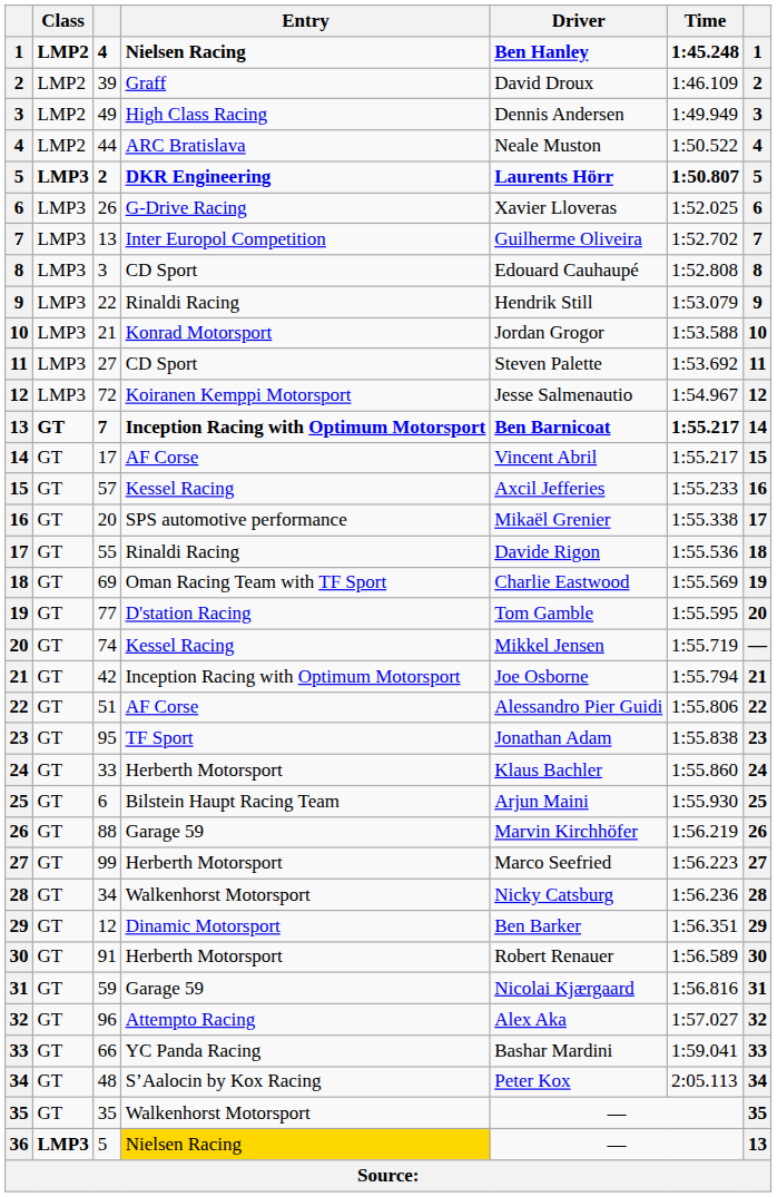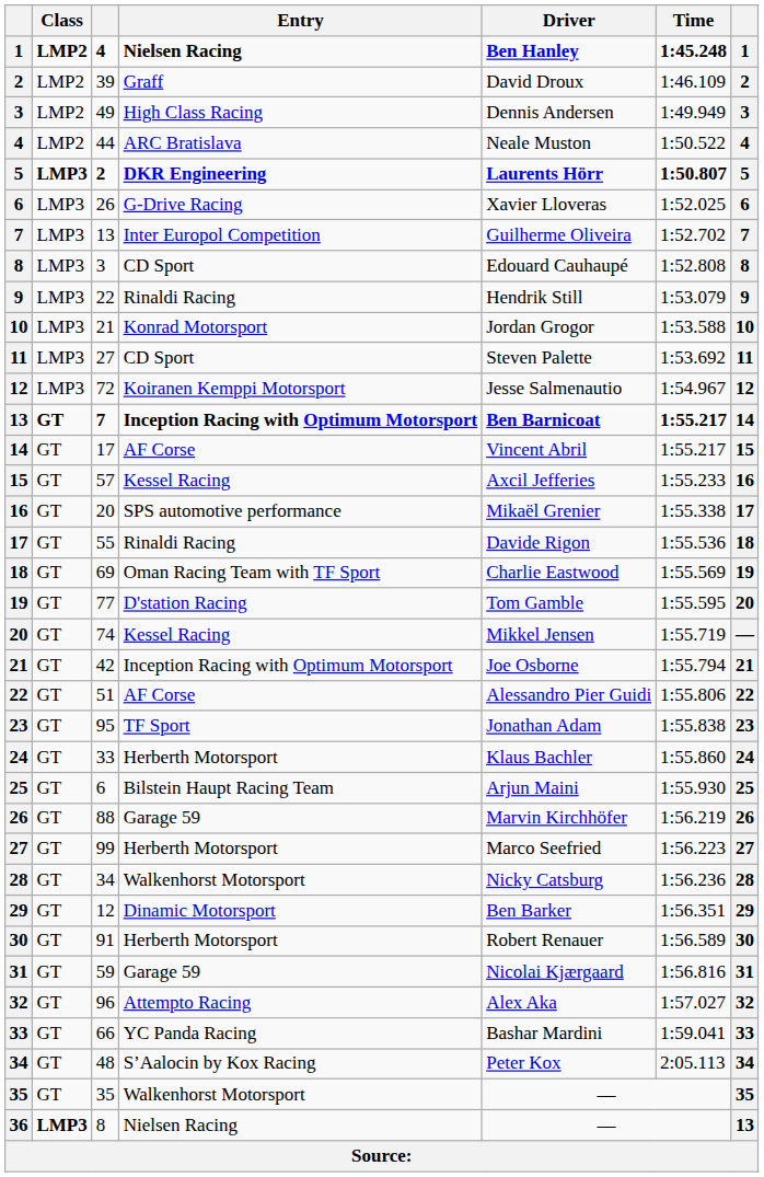 <table class="wikitable sortable" style="font-size:90%;">
 <tr>
 <th></th>
 <th class="unsortable">Class</th>
 <th class="unsortable"></th>
 <th class="unsortable">Entry</th>
 <th class="unsortable">Driver</th>
 <th class="unsortable">Time</th>
 <th></th>
 </tr>
 <tr>
 <th>1</th>
 <td><strong>LMP2</strong></td>
 <td><strong>4</strong></td>
 <td><strong> Nielsen Racing</strong></td>
 <td><strong> <a href='#'>Ben Hanley</a></strong></td>
 <td><strong>1:45.248</strong></td>
 <th>1</th>
 </tr>
 <tr>
 <th>2</th>
 <td>LMP2</td>
 <td>39</td>
 <td> <a href='#'>Graff</a></td>
 <td> David Droux</td>
 <td>1:46.109</td>
 <th>2</th>
 </tr>
 <tr>
 <th>3</th>
 <td>LMP2</td>
 <td>49</td>
 <td> <a href='#'>High Class Racing</a></td>
 <td> Dennis Andersen</td>
 <td>1:49.949</td>
 <th>3</th>
 </tr>
 <tr>
 <th>4</th>
 <td>LMP2</td>
 <td>44</td>
 <td> <a href='#'>ARC Bratislava</a></td>
 <td> Neale Muston</td>
 <td>1:50.522</td>
 <th>4</th>
 </tr>
 <tr>
 <th>5</th>
 <td><strong>LMP3</strong></td>
 <td><strong>2</strong></td>
 <td><strong> <a href='#'>DKR Engineering</a></strong></td>
 <td><strong> <a href='#'>Laurents Hörr</a></strong></td>
 <td><strong>1:50.807</strong></td>
 <th>5</th>
 </tr>
 <tr>
 <th>6</th>
 <td>LMP3</td>
 <td>26</td>
 <td> <a href='#'>G-Drive Racing</a></td>
 <td> Xavier Lloveras</td>
 <td>1:52.025</td>
 <th>6</th>
 </tr>
 <tr>
 <th>7</th>
 <td>LMP3</td>
 <td>13</td>
 <td> <a href='#'>Inter Europol Competition</a></td>
 <td> <a href='#'>Guilherme Oliveira</a></td>
 <td>1:52.702</td>
 <th>7</th>
 </tr>
 <tr>
 <th>8</th>
 <td>LMP3</td>
 <td>3</td>
 <td> CD Sport</td>
 <td> Edouard Cauhaupé</td>
 <td>1:52.808</td>
 <th>8</th>
 </tr>
 <tr>
 <th>9</th>
 <td>LMP3</td>
 <td>22</td>
 <td> Rinaldi Racing</td>
 <td> Hendrik Still</td>
 <td>1:53.079</td>
 <th>9</th>
 </tr>
 <tr>
 <th>10</th>
 <td>LMP3</td>
 <td>21</td>
 <td> <a href='#'>Konrad Motorsport</a></td>
 <td> Jordan Grogor</td>
 <td>1:53.588</td>
 <th>10</th>
 </tr>
 <tr>
 <th>11</th>
 <td>LMP3</td>
 <td>27</td>
 <td> CD Sport</td>
 <td> Steven Palette</td>
 <td>1:53.692</td>
 <th>11</th>
 </tr>
 <tr>
 <th>12</th>
 <td>LMP3</td>
 <td>72</td>
 <td> <a href='#'>Koiranen Kemppi Motorsport</a></td>
 <td> Jesse Salmenautio</td>
 <td>1:54.967</td>
 <th>12</th>
 </tr>
 <tr>
 <th>13</th>
 <td><strong>GT</strong></td>
 <td><strong>7</strong></td>
 <td><strong> Inception Racing with <a href='#'>Optimum Motorsport</a></strong></td>
 <td><strong> <a href='#'>Ben Barnicoat</a></strong></td>
 <td><strong>1:55.217</strong></td>
 <th>14</th>
 </tr>
 <tr>
 <th>14</th>
 <td>GT</td>
 <td>17</td>
 <td> <a href='#'>AF Corse</a></td>
 <td> <a href='#'>Vincent Abril</a></td>
 <td>1:55.217</td>
 <th>15</th>
 </tr>
 <tr>
 <th>15</th>
 <td>GT</td>
 <td>57</td>
 <td> <a href='#'>Kessel Racing</a></td>
 <td> <a href='#'>Axcil Jefferies</a></td>
 <td>1:55.233</td>
 <th>16</th>
 </tr>
 <tr>
 <th>16</th>
 <td>GT</td>
 <td>20</td>
 <td> SPS automotive performance</td>
 <td> <a href='#'>Mikaël Grenier</a></td>
 <td>1:55.338</td>
 <th>17</th>
 </tr>
 <tr>
 <th>17</th>
 <td>GT</td>
 <td>55</td>
 <td> Rinaldi Racing</td>
 <td> <a href='#'>Davide Rigon</a></td>
 <td>1:55.536</td>
 <th>18</th>
 </tr>
 <tr>
 <th>18</th>
 <td>GT</td>
 <td>69</td>
 <td> Oman Racing Team with <a href='#'>TF Sport</a></td>
 <td> <a href='#'>Charlie Eastwood</a></td>
 <td>1:55.569</td>
 <th>19</th>
 </tr>
 <tr>
 <th>19</th>
 <td>GT</td>
 <td>77</td>
 <td> <a href='#'>D'station Racing</a></td>
 <td> <a href='#'>Tom Gamble</a></td>
 <td>1:55.595</td>
 <th>20</th>
 </tr>
 <tr>
 <th>20</th>
 <td>GT</td>
 <td>74</td>
 <td> <a href='#'>Kessel Racing</a></td>
 <td> <a href='#'>Mikkel Jensen</a></td>
 <td>1:55.719</td>
 <th>—</th>
 </tr>
 <tr>
 <th>21</th>
 <td>GT</td>
 <td>42</td>
 <td> Inception Racing with <a href='#'>Optimum Motorsport</a></td>
 <td> <a href='#'>Joe Osborne</a></td>
 <td>1:55.794</td>
 <th>21</th>
 </tr>
 <tr>
 <th>22</th>
 <td>GT</td>
 <td>51</td>
 <td> <a href='#'>AF Corse</a></td>
 <td> <a href='#'>Alessandro Pier Guidi</a></td>
 <td>1:55.806</td>
 <th>22</th>
 </tr>
 <tr>
 <th>23</th>
 <td>GT</td>
 <td>95</td>
 <td> <a href='#'>TF Sport</a></td>
 <td> <a href='#'>Jonathan Adam</a></td>
 <td>1:55.838</td>
 <th>23</th>
 </tr>
 <tr>
 <th>24</th>
 <td>GT</td>
 <td>33</td>
 <td> Herberth Motorsport</td>
 <td> <a href='#'>Klaus Bachler</a></td>
 <td>1:55.860</td>
 <th>24</th>
 </tr>
 <tr>
 <th>25</th>
 <td>GT</td>
 <td>6</td>
 <td> Bilstein Haupt Racing Team</td>
 <td> <a href='#'>Arjun Maini</a></td>
 <td>1:55.930</td>
 <th>25</th>
 </tr>
 <tr>
 <th>26</th>
 <td>GT</td>
 <td>88</td>
 <td> Garage 59</td>
 <td> <a href='#'>Marvin Kirchhöfer</a></td>
 <td>1:56.219</td>
 <th>26</th>
 </tr>
 <tr>
 <th>27</th>
 <td>GT</td>
 <td>99</td>
 <td> Herberth Motorsport</td>
 <td> Marco Seefried</td>
 <td>1:56.223</td>
 <th>27</th>
 </tr>
 <tr>
 <th>28</th>
 <td>GT</td>
 <td>34</td>
 <td> Walkenhorst Motorsport</td>
 <td> <a href='#'>Nicky Catsburg</a></td>
 <td>1:56.236</td>
 <th>28</th>
 </tr>
 <tr>
 <th>29</th>
 <td>GT</td>
 <td>12</td>
 <td> <a href='#'>Dinamic Motorsport</a></td>
 <td> <a href='#'>Ben Barker</a></td>
 <td>1:56.351</td>
 <th>29</th>
 </tr>
 <tr>
 <th>30</th>
 <td>GT</td>
 <td>91</td>
 <td> Herberth Motorsport</td>
 <td> Robert Renauer</td>
 <td>1:56.589</td>
 <th>30</th>
 </tr>
 <tr>
 <th>31</th>
 <td>GT</td>
 <td>59</td>
 <td> Garage 59</td>
 <td> <a href='#'>Nicolai Kjærgaard</a></td>
 <td>1:56.816</td>
 <th>31</th>
 </tr>
 <tr>
 <th>32</th>
 <td>GT</td>
 <td>96</td>
 <td> <a href='#'>Attempto Racing</a></td>
 <td> <a href='#'>Alex Aka</a></td>
 <td>1:57.027</td>
 <th>32</th>
 </tr>
 <tr>
 <th>33</th>
 <td>GT</td>
 <td>66</td>
 <td> YC Panda Racing</td>
 <td> Bashar Mardini</td>
 <td>1:59.041</td>
 <th>33</th>
 </tr>
 <tr>
 <th>34</th>
 <td>GT</td>
 <td>48</td>
 <td> S’Aalocin by Kox Racing</td>
 <td> <a href='#'>Peter Kox</a></td>
 <td>2:05.113</td>
 <th>34</th>
 </tr>
 <tr>
 <th>35</th>
 <td>GT</td>
 <td>35</td>
 <td> Walkenhorst Motorsport</td>
 <td colspan="2" align= "center">—</td>
 <th>35</th>
 </tr>
 <tr>
 <th>36</th>
 <td><strong>LMP3</strong></td>
-<td>5</td>
-<td style="background: gold;"> Nielsen Racing</td>
+<td>8</td>
+<td> Nielsen Racing</td>
 <td colspan="2" align= "center">—</td>
 <th>13</th>
 </tr>
 <tr>
 <th colspan="7">Source:</th>
 </tr>
 </table>
